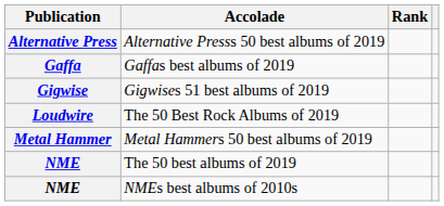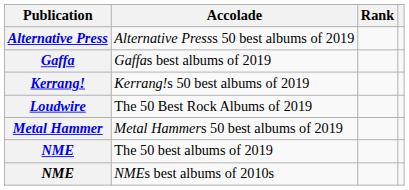 <table class="wikitable plainrowheaders sortable">
 <tr>
 <th scope="col">Publication</th>
 <th scope="col">Accolade</th>
 <th scope="col">Rank</th>
 <th scope="col" class="unsortable"></th>
 </tr>
 <tr>
 <th scope="row"><em><a href='#'>Alternative Press</a></em></th>
 <td><em>Alternative Press</em>s 50 best albums of 2019</td>
 <td></td>
 <td></td>
 </tr>
 <tr>
 <th scope="row"><em><a href='#'>Gaffa</a></em></th>
 <td><em>Gaffa</em>s best albums of 2019</td>
 <td></td>
 <td></td>
 </tr>
 <tr>
-<th scope="row"><em><a href='#'>Gigwise</a></em></th>
-<td><em>Gigwise</em>s 51 best albums of 2019</td>
+<th scope="row"><em><a href='#'>Kerrang!</a></em></th>
+<td><em>Kerrang!</em>s 50 best albums of 2019</td>
 <td></td>
 <td></td>
 </tr>
 <tr>
 <th scope="row"><em><a href='#'>Loudwire</a></em></th>
 <td>The 50 Best Rock Albums of 2019</td>
 <td></td>
 <td></td>
 </tr>
 <tr>
 <th scope="row"><em><a href='#'>Metal Hammer</a></em></th>
 <td><em>Metal Hammer</em>s 50 best albums of 2019</td>
 <td></td>
 <td></td>
 </tr>
 <tr>
 <th scope="row"><em><a href='#'>NME</a></em></th>
 <td>The 50 best albums of 2019</td>
 <td></td>
 <td></td>
 </tr>
 <tr>
 <th scope="row"><em>NME</em></th>
 <td><em>NME</em>s best albums of 2010s</td>
 <td></td>
 <td></td>
 </tr>
 </table>
